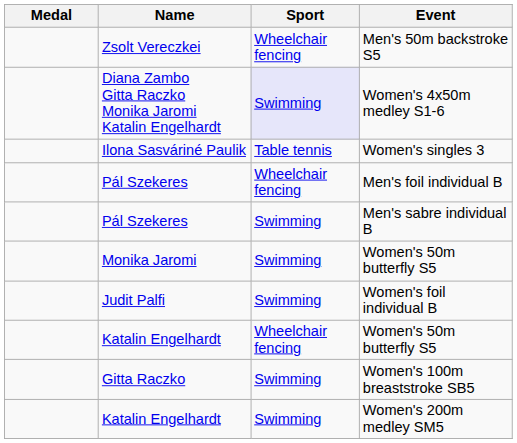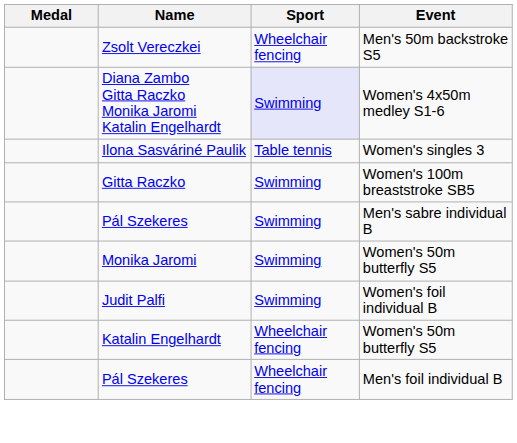 <table class="wikitable">
 <tr>
 <th style="width:6em">Medal</th>
 <th style="width:10em">Name</th>
 <th style="width:7em">Sport</th>
 <th style="width:10em">Event</th>
 </tr>
 <tr>
 <td></td>
 <td><a href='#'>Zsolt Vereczkei</a></td>
 <td><a href='#'>Wheelchair fencing</a></td>
 <td>Men's 50m backstroke S5</td>
 </tr>
 <tr>
 <td></td>
 <td><a href='#'>Diana Zambo</a><br> <a href='#'>Gitta Raczko</a><br> <a href='#'>Monika Jaromi</a><br> <a href='#'>Katalin Engelhardt</a></td>
 <td style="background: lavender;"><a href='#'>Swimming</a></td>
 <td>Women's 4x50m medley S1-6</td>
 </tr>
 <tr>
 <td></td>
 <td><a href='#'>Ilona Sasváriné Paulik</a></td>
 <td><a href='#'>Table tennis</a></td>
 <td>Women's singles 3</td>
 </tr>
 <tr>
 <td></td>
-<td><a href='#'>Pál Szekeres</a></td>
-<td><a href='#'>Wheelchair fencing</a></td>
-<td>Men's foil individual B</td>
+<td><a href='#'>Gitta Raczko</a></td>
+<td><a href='#'>Swimming</a></td>
+<td>Women's 100m breaststroke SB5</td>
 </tr>
 <tr>
 <td></td>
 <td><a href='#'>Pál Szekeres</a></td>
 <td><a href='#'>Swimming</a></td>
 <td>Men's sabre individual B</td>
 </tr>
 <tr>
 <td></td>
 <td><a href='#'>Monika Jaromi</a></td>
 <td><a href='#'>Swimming</a></td>
 <td>Women's 50m butterfly S5</td>
 </tr>
 <tr>
 <td></td>
 <td><a href='#'>Judit Palfi</a></td>
 <td><a href='#'>Swimming</a></td>
 <td>Women's foil individual B</td>
 </tr>
 <tr>
 <td></td>
 <td><a href='#'>Katalin Engelhardt</a></td>
 <td><a href='#'>Wheelchair fencing</a></td>
 <td>Women's 50m butterfly S5</td>
 </tr>
 <tr>
 <td></td>
-<td><a href='#'>Gitta Raczko</a></td>
-<td><a href='#'>Swimming</a></td>
-<td>Women's 100m breaststroke SB5</td>
-</tr>
-<tr>
-<td></td>
-<td><a href='#'>Katalin Engelhardt</a></td>
-<td><a href='#'>Swimming</a></td>
-<td>Women's 200m medley SM5</td>
+<td><a href='#'>Pál Szekeres</a></td>
+<td><a href='#'>Wheelchair fencing</a></td>
+<td>Men's foil individual B</td>
 </tr>
 </table>
